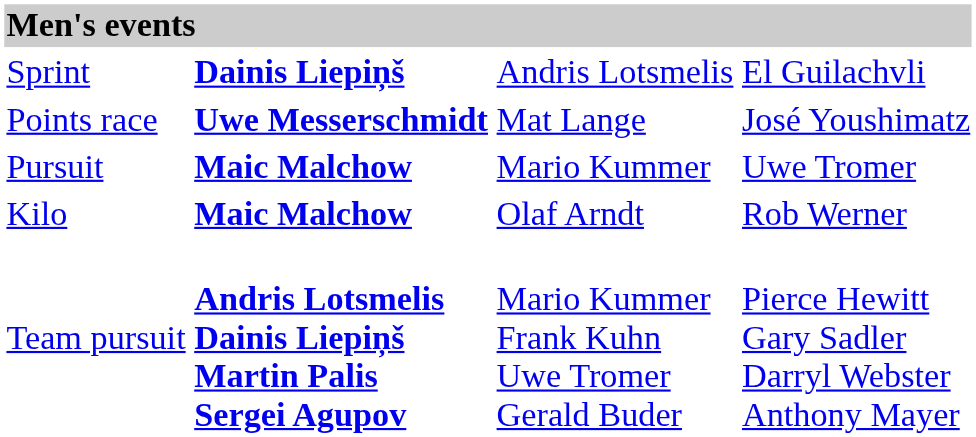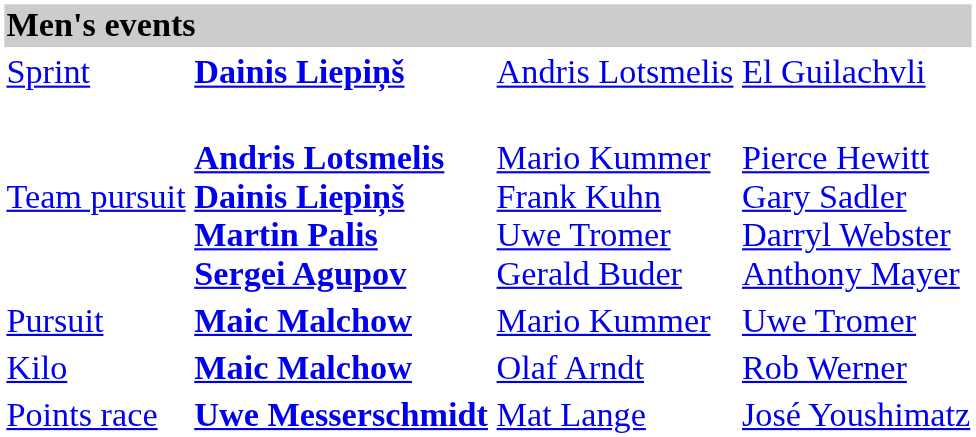 <table>
 <tr bgcolor="#cccccc">
 <td colspan=4><strong>Men's events</strong></td>
 </tr>
 <tr>
 <td><a href='#'>Sprint</a> <br></td>
 <td><strong><a href='#'>Dainis Liepiņš</a><br><small></small> </strong></td>
 <td><a href='#'>Andris Lotsmelis</a><br><small></small></td>
 <td><a href='#'>El Guilachvli</a><br><small></small></td>
 </tr>
 <tr>
-<td><a href='#'>Points race</a> <br></td>
-<td><strong><a href='#'>Uwe Messerschmidt</a><br><small></small> </strong></td>
-<td><a href='#'>Mat Lange</a><br><small></small></td>
-<td><a href='#'>José Youshimatz</a><br><small></small></td>
+<td><a href='#'>Team pursuit</a> <br></td>
+<td><strong><br><a href='#'>Andris Lotsmelis</a><br><a href='#'>Dainis Liepiņš</a><br><a href='#'>Martin Palis</a><br><a href='#'>Sergei Agupov</a></strong></td>
+<td><br><a href='#'>Mario Kummer</a><br><a href='#'>Frank Kuhn</a><br><a href='#'>Uwe Tromer</a><br><a href='#'>Gerald Buder</a></td>
+<td><br><a href='#'>Pierce Hewitt</a><br><a href='#'>Gary Sadler</a><br><a href='#'>Darryl Webster</a><br><a href='#'>Anthony Mayer</a></td>
 </tr>
 <tr>
 <td><a href='#'>Pursuit</a> <br>	</td>
 <td><strong><a href='#'>Maic Malchow</a><br><small></small> </strong></td>
 <td><a href='#'>Mario Kummer</a><br><small></small></td>
 <td><a href='#'>Uwe Tromer</a><br><small></small></td>
 </tr>
 <tr>
 <td><a href='#'>Kilo</a> <br></td>
 <td><strong><a href='#'>Maic Malchow</a><br><small></small> </strong></td>
 <td><a href='#'>Olaf Arndt</a><br><small></small></td>
 <td><a href='#'>Rob Werner</a><br><small></small></td>
 </tr>
 <tr>
-<td><a href='#'>Team pursuit</a> <br></td>
-<td><strong><br><a href='#'>Andris Lotsmelis</a><br><a href='#'>Dainis Liepiņš</a><br><a href='#'>Martin Palis</a><br><a href='#'>Sergei Agupov</a></strong></td>
-<td><br><a href='#'>Mario Kummer</a><br><a href='#'>Frank Kuhn</a><br><a href='#'>Uwe Tromer</a><br><a href='#'>Gerald Buder</a></td>
-<td><br><a href='#'>Pierce Hewitt</a><br><a href='#'>Gary Sadler</a><br><a href='#'>Darryl Webster</a><br><a href='#'>Anthony Mayer</a></td>
+<td><a href='#'>Points race</a> <br></td>
+<td><strong><a href='#'>Uwe Messerschmidt</a><br><small></small> </strong></td>
+<td><a href='#'>Mat Lange</a><br><small></small></td>
+<td><a href='#'>José Youshimatz</a><br><small></small></td>
 </tr>
 </table>
